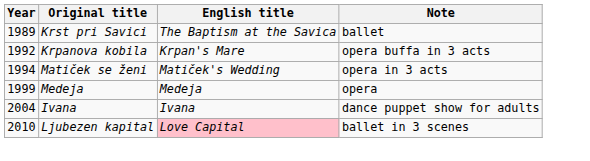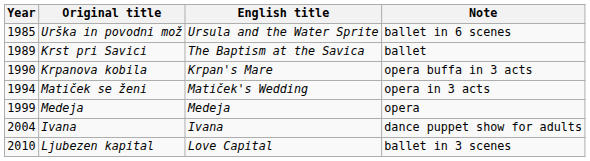 <table class="wikitable" style="font-size: 95%;">
 <tr>
 <th>Year</th>
 <th>Original title</th>
 <th>English title</th>
 <th>Note</th>
 </tr>
 <tr>
+<td>1985</td>
+<td><em>Urška in povodni mož</em></td>
+<td><em>Ursula and the Water Sprite</em></td>
+<td>ballet in 6 scenes</td>
+</tr>
+<tr>
 <td>1989</td>
 <td><em>Krst pri Savici</em></td>
 <td><em>The Baptism at the Savica</em></td>
 <td>ballet</td>
 </tr>
 <tr>
-<td>1992</td>
+<td>1990</td>
 <td><em>Krpanova kobila</em></td>
 <td><em>Krpan's Mare</em></td>
 <td>opera buffa in 3 acts</td>
 </tr>
 <tr>
 <td>1994</td>
 <td><em>Matiček se ženi</em></td>
 <td><em>Matiček's Wedding</em></td>
 <td>opera in 3 acts</td>
 </tr>
 <tr>
 <td>1999</td>
 <td><em>Medeja</em></td>
 <td><em>Medeja</em></td>
 <td>opera</td>
 </tr>
 <tr>
 <td>2004</td>
 <td><em>Ivana</em></td>
 <td><em>Ivana</em></td>
 <td>dance puppet show for adults</td>
 </tr>
 <tr>
 <td>2010</td>
 <td><em>Ljubezen kapital</em></td>
-<td style="background: pink;"><em>Love Capital</em></td>
+<td><em>Love Capital</em></td>
 <td>ballet in 3 scenes</td>
 </tr>
 </table>
